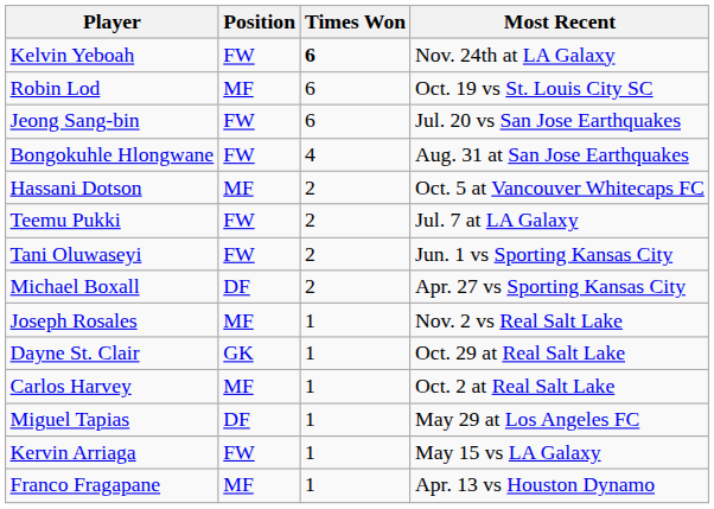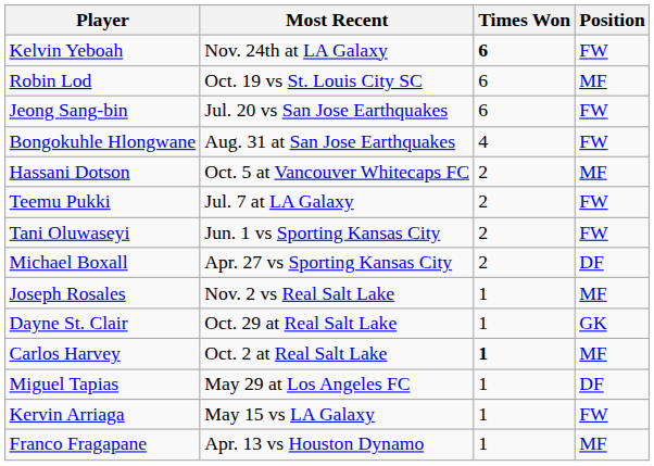 <table class=wikitable>
 <tr>
 <th>Player</th>
+<th>Most Recent</th>
+<th>Times Won</th>
 <th>Position</th>
-<th>Times Won</th>
-<th>Most Recent</th>
 </tr>
 <tr>
 <td> <a href='#'>Kelvin Yeboah</a></td>
+<td>Nov. 24th at <a href='#'>LA Galaxy</a></td>
+<td><strong>6</strong></td>
 <td><a href='#'>FW</a></td>
-<td><strong>6</strong></td>
-<td>Nov. 24th at <a href='#'>LA Galaxy</a></td>
 </tr>
 <tr>
 <td> <a href='#'>Robin Lod</a></td>
+<td>Oct. 19 vs <a href='#'>St. Louis City SC</a></td>
+<td>6</td>
 <td><a href='#'>MF</a></td>
-<td>6</td>
-<td>Oct. 19 vs <a href='#'>St. Louis City SC</a></td>
 </tr>
 <tr>
 <td> <a href='#'>Jeong Sang-bin</a></td>
+<td>Jul. 20 vs <a href='#'>San Jose Earthquakes</a></td>
+<td>6</td>
 <td><a href='#'>FW</a></td>
-<td>6</td>
-<td>Jul. 20 vs <a href='#'>San Jose Earthquakes</a></td>
 </tr>
 <tr>
 <td> <a href='#'>Bongokuhle Hlongwane</a></td>
+<td>Aug. 31 at <a href='#'>San Jose Earthquakes</a></td>
+<td>4</td>
 <td><a href='#'>FW</a></td>
-<td>4</td>
-<td>Aug. 31 at <a href='#'>San Jose Earthquakes</a></td>
 </tr>
 <tr>
 <td> <a href='#'>Hassani Dotson</a></td>
+<td>Oct. 5 at <a href='#'>Vancouver Whitecaps FC</a></td>
+<td>2</td>
 <td><a href='#'>MF</a></td>
-<td>2</td>
-<td>Oct. 5 at <a href='#'>Vancouver Whitecaps FC</a></td>
 </tr>
 <tr>
 <td> <a href='#'>Teemu Pukki</a></td>
+<td>Jul. 7 at <a href='#'>LA Galaxy</a></td>
+<td>2</td>
 <td><a href='#'>FW</a></td>
-<td>2</td>
-<td>Jul. 7 at <a href='#'>LA Galaxy</a></td>
 </tr>
 <tr>
 <td> <a href='#'>Tani Oluwaseyi</a></td>
+<td>Jun. 1 vs <a href='#'>Sporting Kansas City</a></td>
+<td>2</td>
 <td><a href='#'>FW</a></td>
-<td>2</td>
-<td>Jun. 1 vs <a href='#'>Sporting Kansas City</a></td>
 </tr>
 <tr>
 <td> <a href='#'>Michael Boxall</a></td>
+<td>Apr. 27 vs <a href='#'>Sporting Kansas City</a></td>
+<td>2</td>
 <td><a href='#'>DF</a></td>
-<td>2</td>
-<td>Apr. 27 vs <a href='#'>Sporting Kansas City</a></td>
 </tr>
 <tr>
 <td> <a href='#'>Joseph Rosales</a></td>
+<td>Nov. 2 vs <a href='#'>Real Salt Lake</a></td>
+<td>1</td>
 <td><a href='#'>MF</a></td>
-<td>1</td>
-<td>Nov. 2 vs <a href='#'>Real Salt Lake</a></td>
 </tr>
 <tr>
 <td> <a href='#'>Dayne St. Clair</a></td>
+<td>Oct. 29 at <a href='#'>Real Salt Lake</a></td>
+<td>1</td>
 <td><a href='#'>GK</a></td>
-<td>1</td>
-<td>Oct. 29 at <a href='#'>Real Salt Lake</a></td>
 </tr>
 <tr>
 <td> <a href='#'>Carlos Harvey</a></td>
+<td>Oct. 2 at <a href='#'>Real Salt Lake</a></td>
+<td><strong>1</strong></td>
 <td><a href='#'>MF</a></td>
-<td>1</td>
-<td>Oct. 2 at <a href='#'>Real Salt Lake</a></td>
 </tr>
 <tr>
 <td> <a href='#'>Miguel Tapias</a></td>
+<td>May 29 at <a href='#'>Los Angeles FC</a></td>
+<td>1</td>
 <td><a href='#'>DF</a></td>
-<td>1</td>
-<td>May 29 at <a href='#'>Los Angeles FC</a></td>
 </tr>
 <tr>
 <td> <a href='#'>Kervin Arriaga</a></td>
+<td>May 15 vs <a href='#'>LA Galaxy</a></td>
+<td>1</td>
 <td><a href='#'>FW</a></td>
-<td>1</td>
-<td>May 15 vs <a href='#'>LA Galaxy</a></td>
 </tr>
 <tr>
 <td> <a href='#'>Franco Fragapane</a></td>
+<td>Apr. 13 vs <a href='#'>Houston Dynamo</a></td>
+<td>1</td>
 <td><a href='#'>MF</a></td>
-<td>1</td>
-<td>Apr. 13 vs <a href='#'>Houston Dynamo</a></td>
 </tr>
 </table>
